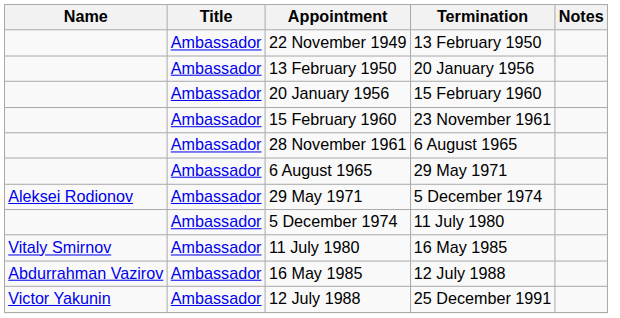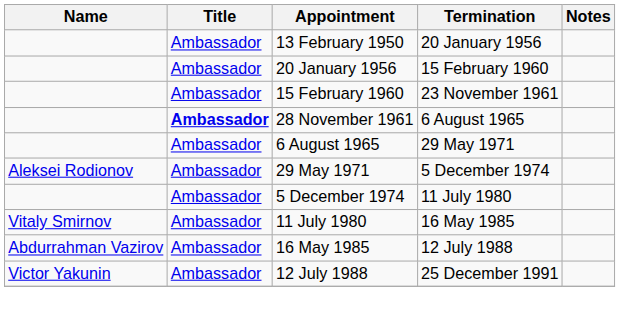 <table class="wikitable">
 <tr valign="middle">
 <th>Name</th>
 <th>Title</th>
 <th>Appointment</th>
 <th>Termination</th>
 <th>Notes</th>
-</tr>
-<tr>
-<td></td>
-<td><a href='#'>Ambassador</a></td>
-<td>22 November 1949</td>
-<td>13 February 1950</td>
-<td></td>
 </tr>
 <tr>
 <td></td>
 <td><a href='#'>Ambassador</a></td>
 <td>13 February 1950</td>
 <td>20 January 1956</td>
 <td></td>
 </tr>
 <tr>
 <td></td>
 <td><a href='#'>Ambassador</a></td>
 <td>20 January 1956</td>
 <td>15 February 1960</td>
 <td></td>
 </tr>
 <tr>
 <td></td>
 <td><a href='#'>Ambassador</a></td>
 <td>15 February 1960</td>
 <td>23 November 1961</td>
 <td></td>
 </tr>
 <tr>
 <td></td>
-<td><a href='#'>Ambassador</a></td>
+<td><strong><a href='#'>Ambassador</a></strong></td>
 <td>28 November 1961</td>
 <td>6 August 1965</td>
 <td></td>
 </tr>
 <tr>
 <td></td>
 <td><a href='#'>Ambassador</a></td>
 <td>6 August 1965</td>
 <td>29 May 1971</td>
 <td></td>
 </tr>
 <tr>
 <td><a href='#'>Aleksei Rodionov</a></td>
 <td><a href='#'>Ambassador</a></td>
 <td>29 May 1971</td>
 <td>5 December 1974</td>
 <td></td>
 </tr>
 <tr>
 <td></td>
 <td><a href='#'>Ambassador</a></td>
 <td>5 December 1974</td>
 <td>11 July 1980</td>
 <td></td>
 </tr>
 <tr>
 <td><a href='#'>Vitaly Smirnov</a></td>
 <td><a href='#'>Ambassador</a></td>
 <td>11 July 1980</td>
 <td>16 May 1985</td>
 <td></td>
 </tr>
 <tr>
 <td><a href='#'>Abdurrahman Vazirov</a></td>
 <td><a href='#'>Ambassador</a></td>
 <td>16 May 1985</td>
 <td>12 July 1988</td>
 <td></td>
 </tr>
 <tr>
 <td><a href='#'>Victor Yakunin</a></td>
 <td><a href='#'>Ambassador</a></td>
 <td>12 July 1988</td>
 <td>25 December 1991</td>
 <td></td>
 </tr>
 <tr>
 </tr>
 </table>
